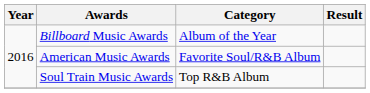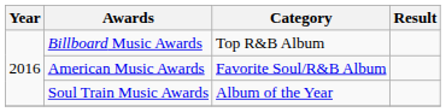 <table class="wikitable">
 <tr>
 <th>Year</th>
 <th>Awards</th>
 <th>Category</th>
 <th>Result</th>
 </tr>
 <tr>
 <td rowspan="3">2016</td>
 <td><a href='#'><em>Billboard</em> Music Awards</a></td>
-<td><a href='#'>Album of the Year</a></td>
+<td>Top R&B Album</td>
 <td></td>
 </tr>
 <tr>
 <td><a href='#'>American Music Awards</a></td>
 <td><a href='#'>Favorite Soul/R&B Album</a></td>
 <td></td>
 </tr>
 <tr>
 <td><a href='#'>Soul Train Music Awards</a></td>
-<td>Top R&B Album</td>
+<td><a href='#'>Album of the Year</a></td>
 <td></td>
 </tr>
 <tr>
 </tr>
 </table>
